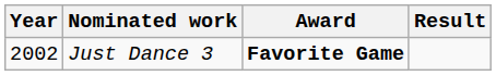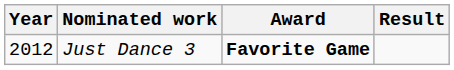 <table class="wikitable">
 <tr>
 <th>Year</th>
 <th>Nominated work</th>
 <th>Award</th>
 <th>Result</th>
 </tr>
 <tr |>
-<td>2002</td>
+<td>2012</td>
 <td><em>Just Dance 3</em></td>
 <td><strong>Favorite Game</strong></td>
 <td></td>
 </tr>
 </table>
